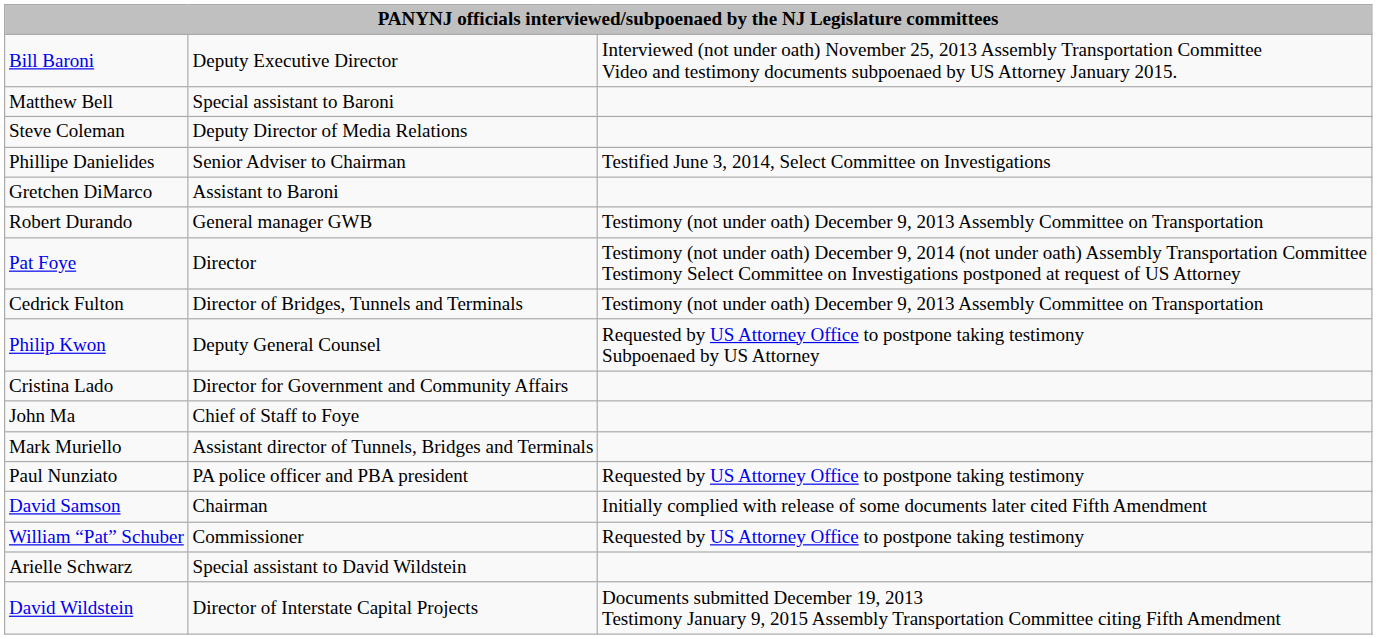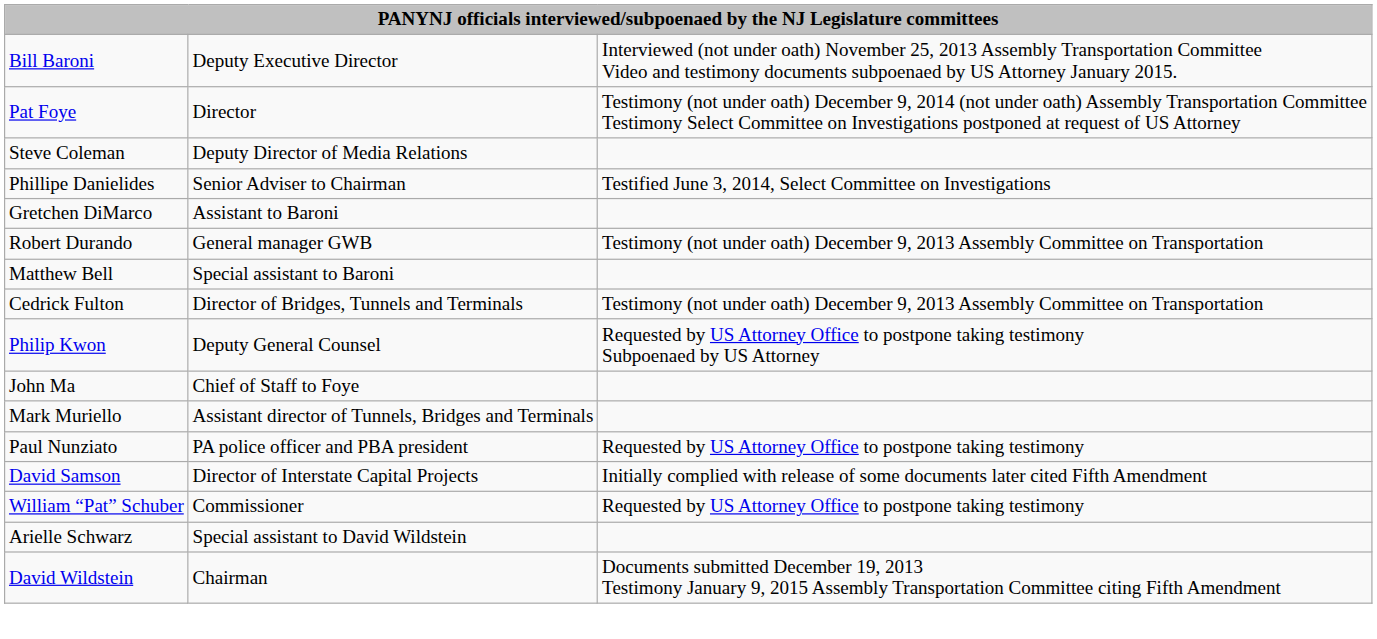 <table class="wikitable">
 <tr>
 <td colspan="3"  style="background:silver; text-align:center;"><strong>PANYNJ officials interviewed/subpoenaed by the NJ Legislature committees</strong></td>
 </tr>
 <tr>
 <td><a href='#'>Bill Baroni</a></td>
 <td>Deputy Executive Director</td>
 <td>Interviewed (not under oath) November 25, 2013 Assembly Transportation Committee<br>Video and testimony documents subpoenaed by US Attorney January 2015.</td>
 </tr>
 <tr>
-<td>Matthew Bell</td>
-<td>Special assistant to Baroni</td>
-<td></td>
+<td><a href='#'>Pat Foye</a></td>
+<td>Director</td>
+<td>Testimony  (not under oath) December 9, 2014 (not under oath)  Assembly Transportation Committee<br> Testimony Select Committee on Investigations postponed at request of US Attorney</td>
 </tr>
 <tr>
 <td>Steve Coleman</td>
 <td>Deputy Director of Media Relations</td>
 <td></td>
 </tr>
 <tr>
 <td>Phillipe Danielides</td>
 <td>Senior Adviser to Chairman</td>
 <td>Testified June 3, 2014, Select Committee on Investigations</td>
 </tr>
 <tr>
 <td>Gretchen DiMarco</td>
 <td>Assistant to Baroni</td>
 <td></td>
 </tr>
 <tr>
 <td>Robert Durando</td>
 <td>General manager GWB</td>
 <td>Testimony  (not under oath) December 9, 2013 Assembly Committee on Transportation</td>
 </tr>
 <tr>
-<td><a href='#'>Pat Foye</a></td>
-<td>Director</td>
-<td>Testimony  (not under oath) December 9, 2014 (not under oath)  Assembly Transportation Committee<br> Testimony Select Committee on Investigations postponed at request of US Attorney</td>
+<td>Matthew Bell</td>
+<td>Special assistant to Baroni</td>
+<td></td>
 </tr>
 <tr>
 <td>Cedrick Fulton</td>
 <td>Director of Bridges, Tunnels and Terminals</td>
 <td>Testimony  (not under oath) December 9, 2013 Assembly Committee on Transportation</td>
 </tr>
 <tr>
 <td><a href='#'>Philip Kwon</a></td>
 <td>Deputy General Counsel</td>
 <td>Requested by <a href='#'>US Attorney Office</a> to postpone taking testimony<br>Subpoenaed by US Attorney</td>
-</tr>
-<tr>
-<td>Cristina Lado</td>
-<td>Director for Government and Community Affairs</td>
-<td></td>
 </tr>
 <tr>
 <td>John Ma</td>
 <td>Chief of Staff to Foye</td>
 <td></td>
 </tr>
 <tr>
 <td>Mark Muriello</td>
 <td>Assistant director of Tunnels, Bridges and Terminals</td>
 <td></td>
 </tr>
 <tr>
 <td>Paul Nunziato</td>
 <td>PA police officer and PBA president</td>
 <td>Requested by <a href='#'>US Attorney Office</a> to postpone taking testimony</td>
 </tr>
 <tr>
 <td><a href='#'>David Samson</a></td>
-<td>Chairman</td>
+<td>Director of Interstate Capital Projects</td>
 <td>Initially complied with release of some documents later cited Fifth Amendment</td>
 </tr>
 <tr>
 <td><a href='#'>William “Pat” Schuber</a></td>
 <td>Commissioner</td>
 <td> Requested by <a href='#'>US Attorney Office</a> to postpone taking testimony</td>
 </tr>
 <tr>
 <td>Arielle Schwarz</td>
 <td>Special assistant to David Wildstein</td>
 <td></td>
 </tr>
 <tr>
 <td><a href='#'>David Wildstein</a></td>
-<td>Director of Interstate Capital Projects</td>
+<td>Chairman</td>
 <td>Documents submitted December 19, 2013<br>Testimony January 9, 2015 Assembly Transportation Committee citing Fifth Amendment</td>
 </tr>
 </table>
